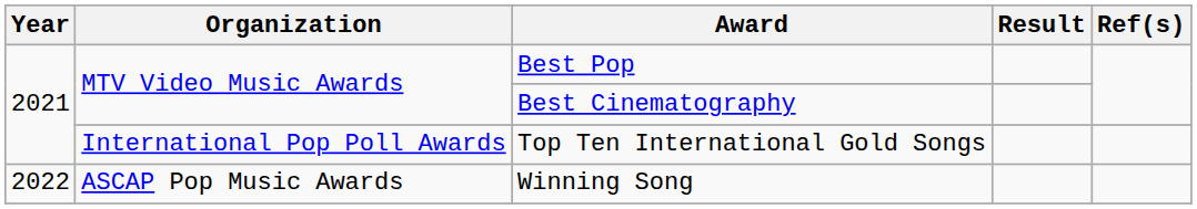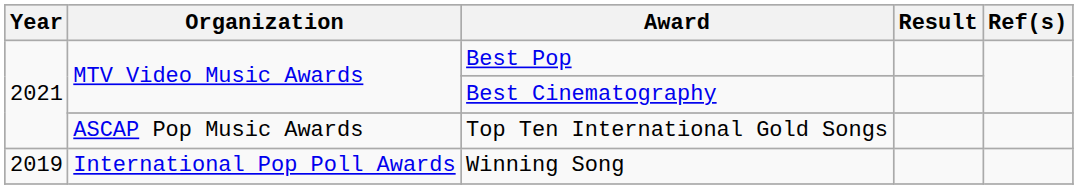 <table class="wikitable plainrowheaders">
 <tr align=center>
 <th scope="col">Year</th>
 <th scope="col">Organization</th>
 <th scope="col">Award</th>
 <th scope="col">Result</th>
 <th scope="col">Ref(s)</th>
 </tr>
 <tr>
 <td rowspan="3" scope="row">2021</td>
 <td rowspan="2"><a href='#'>MTV Video Music Awards</a></td>
 <td><a href='#'>Best Pop</a></td>
 <td></td>
 <td rowspan="2" style="text-align:center;"></td>
 </tr>
 <tr>
 <td><a href='#'>Best Cinematography</a></td>
 <td></td>
 </tr>
 <tr>
-<td><a href='#'>International Pop Poll Awards</a></td>
+<td><a href='#'>ASCAP</a> Pop Music Awards</td>
 <td>Top Ten International Gold Songs</td>
 <td></td>
 <td style="text-align:center;"></td>
 </tr>
 <tr>
-<td>2022</td>
-<td><a href='#'>ASCAP</a> Pop Music Awards</td>
+<td>2019</td>
+<td><a href='#'>International Pop Poll Awards</a></td>
 <td>Winning Song</td>
 <td></td>
 <td style="text-align:center;"></td>
 </tr>
 </table>
